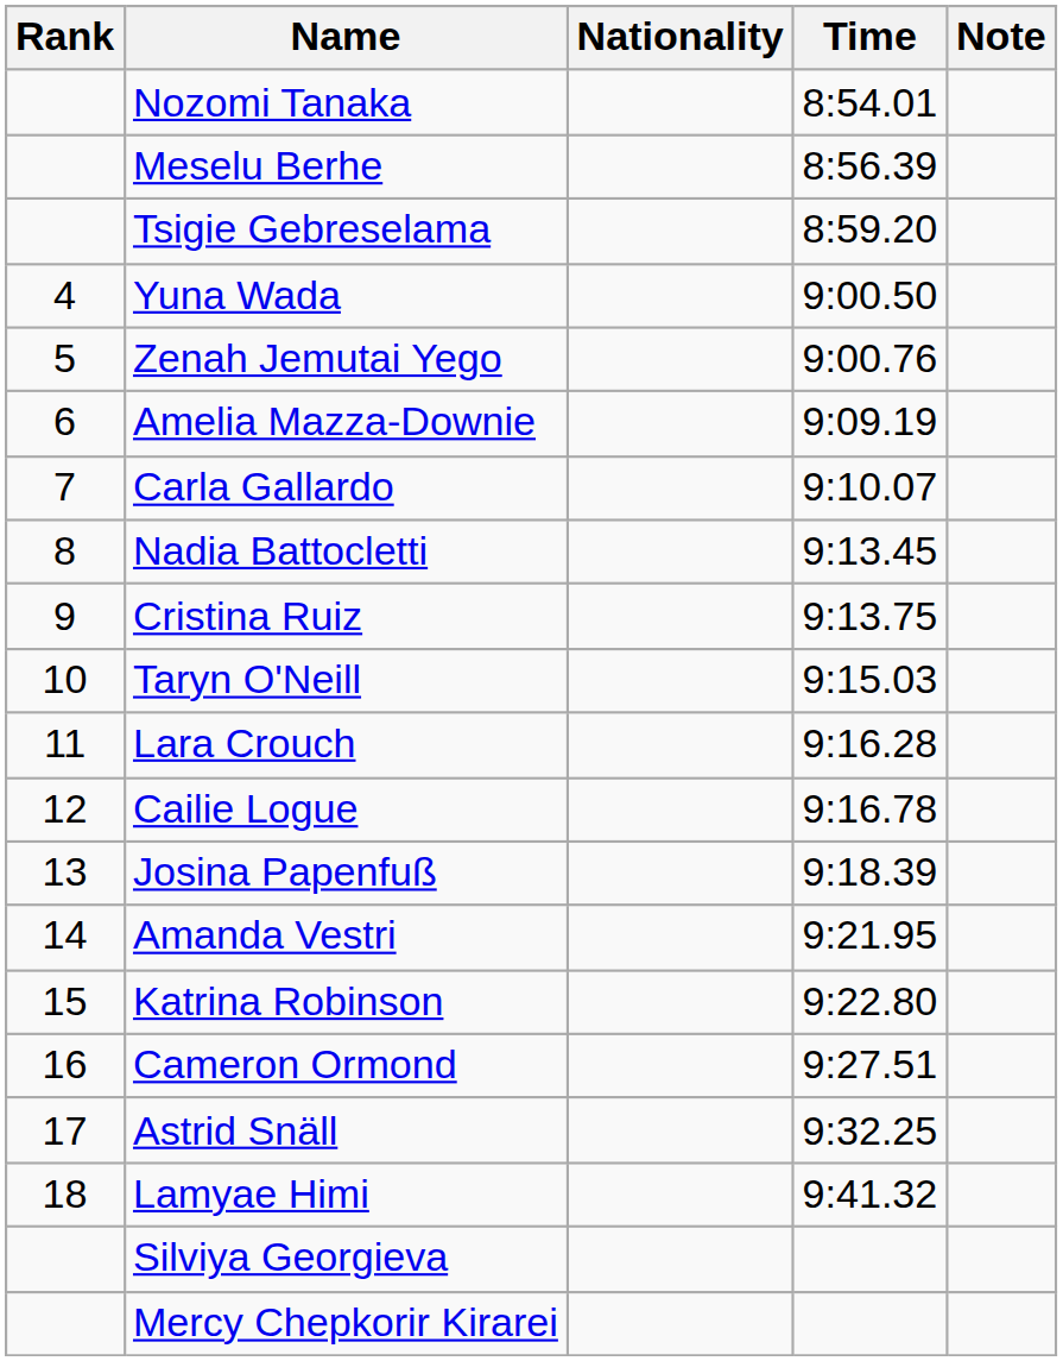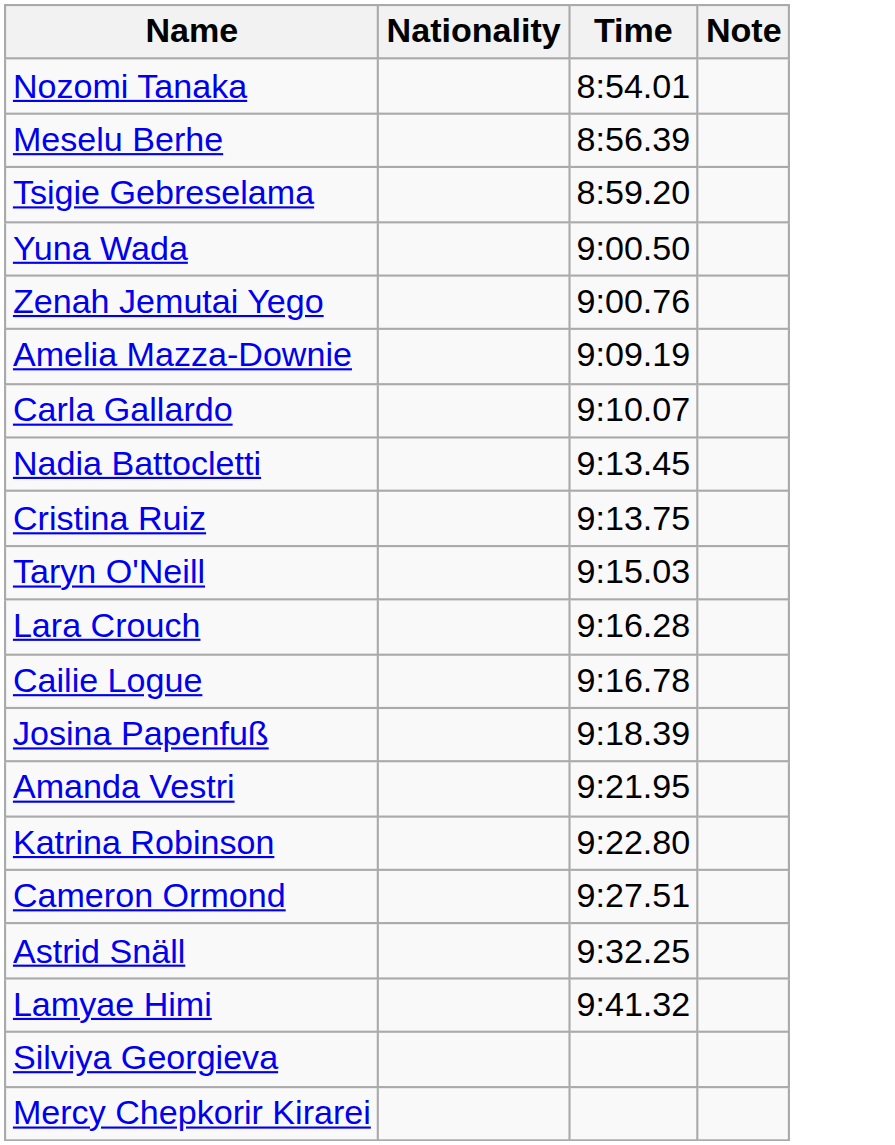 <table class="wikitable sortable" style="text-align:center">
 <tr>
-<th>Rank</th>
 <th>Name</th>
 <th>Nationality</th>
 <th>Time</th>
 <th>Note</th>
 </tr>
 <tr>
-<td></td>
 <td align=left><a href='#'>Nozomi Tanaka</a></td>
 <td align=left></td>
 <td>8:54.01</td>
 <td></td>
 </tr>
 <tr>
-<td></td>
 <td align=left><a href='#'>Meselu Berhe</a></td>
 <td align=left></td>
 <td>8:56.39</td>
 <td></td>
 </tr>
 <tr>
-<td></td>
 <td align=left><a href='#'>Tsigie Gebreselama</a></td>
 <td align=left></td>
 <td>8:59.20</td>
 <td></td>
 </tr>
 <tr>
-<td>4</td>
 <td align=left><a href='#'>Yuna Wada</a></td>
 <td align=left></td>
 <td>9:00.50</td>
 <td></td>
 </tr>
 <tr>
-<td>5</td>
 <td align=left><a href='#'>Zenah Jemutai Yego</a></td>
 <td align=left></td>
 <td>9:00.76</td>
 <td></td>
 </tr>
 <tr>
-<td>6</td>
 <td align=left><a href='#'>Amelia Mazza-Downie</a></td>
 <td align=left></td>
 <td>9:09.19</td>
 <td></td>
 </tr>
 <tr>
-<td>7</td>
 <td align=left><a href='#'>Carla Gallardo</a></td>
 <td align=left></td>
 <td>9:10.07</td>
 <td></td>
 </tr>
 <tr>
-<td>8</td>
 <td align=left><a href='#'>Nadia Battocletti</a></td>
 <td align=left></td>
 <td>9:13.45</td>
 <td></td>
 </tr>
 <tr>
-<td>9</td>
 <td align=left><a href='#'>Cristina Ruiz</a></td>
 <td align=left></td>
 <td>9:13.75</td>
 <td></td>
 </tr>
 <tr>
-<td>10</td>
 <td align=left><a href='#'>Taryn O'Neill</a></td>
 <td align=left></td>
 <td>9:15.03</td>
 <td></td>
 </tr>
 <tr>
-<td>11</td>
 <td align=left><a href='#'>Lara Crouch</a></td>
 <td align=left></td>
 <td>9:16.28</td>
 <td></td>
 </tr>
 <tr>
-<td>12</td>
 <td align=left><a href='#'>Cailie Logue</a></td>
 <td align=left></td>
 <td>9:16.78</td>
 <td></td>
 </tr>
 <tr>
-<td>13</td>
 <td align=left><a href='#'>Josina Papenfuß</a></td>
 <td align=left></td>
 <td>9:18.39</td>
 <td></td>
 </tr>
 <tr>
-<td>14</td>
 <td align=left><a href='#'>Amanda Vestri</a></td>
 <td align=left></td>
 <td>9:21.95</td>
 <td></td>
 </tr>
 <tr>
-<td>15</td>
 <td align=left><a href='#'>Katrina Robinson</a></td>
 <td align=left></td>
 <td>9:22.80</td>
 <td></td>
 </tr>
 <tr>
-<td>16</td>
 <td align=left><a href='#'>Cameron Ormond</a></td>
 <td align=left></td>
 <td>9:27.51</td>
 <td></td>
 </tr>
 <tr>
-<td>17</td>
 <td align=left><a href='#'>Astrid Snäll</a></td>
 <td align=left></td>
 <td>9:32.25</td>
 <td></td>
 </tr>
 <tr>
-<td>18</td>
 <td align=left><a href='#'>Lamyae Himi</a></td>
 <td align=left></td>
 <td>9:41.32</td>
 <td></td>
 </tr>
 <tr>
-<td></td>
 <td align=left><a href='#'>Silviya Georgieva</a></td>
 <td align=left></td>
 <td></td>
 <td></td>
 </tr>
 <tr>
-<td></td>
 <td align=left><a href='#'>Mercy Chepkorir Kirarei</a></td>
 <td align=left></td>
 <td></td>
 <td></td>
 </tr>
 </table>
